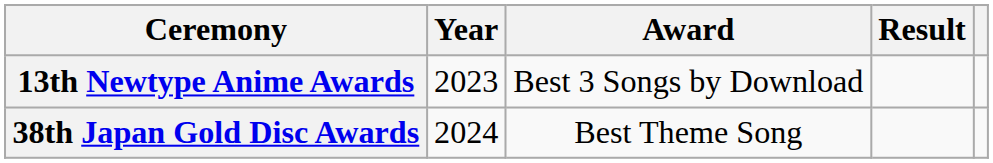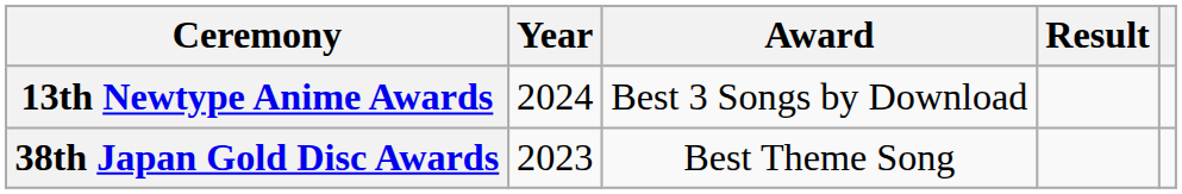 <table class="wikitable sortable plainrowheaders" style=text-align:center>
 <tr>
 <th scope="col">Ceremony</th>
 <th scope="col">Year</th>
 <th scope="col">Award</th>
 <th scope="col">Result</th>
 <th scope="col" class="unsortable"></th>
 </tr>
 <tr>
 <th scope="row" style="text-align:center">13th <a href='#'>Newtype Anime Awards</a></th>
-<td>2023</td>
+<td>2024</td>
 <td>Best 3 Songs by Download</td>
 <td></td>
 <td align="center"></td>
 </tr>
 <tr>
 <th scope="row" style="text-align:center">38th <a href='#'>Japan Gold Disc Awards</a></th>
-<td>2024</td>
+<td>2023</td>
 <td>Best Theme Song</td>
 <td></td>
 <td align="center"></td>
 </tr>
 </table>
